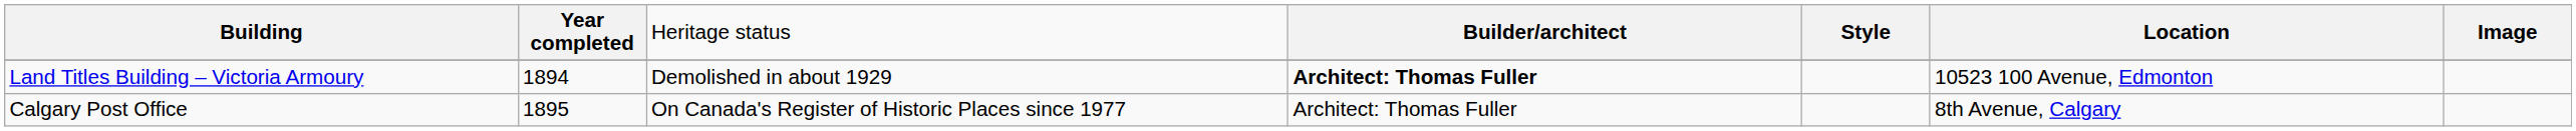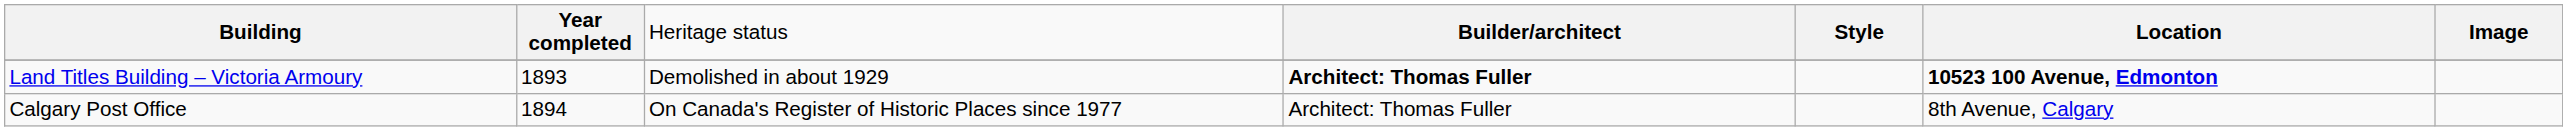 <table class="wikitable" style="margin:1em auto;">
 <tr>
 <th width=20%>Building</th>
 <th width=5%>Year completed</th>
 <td width=25%>Heritage status</td>
 <th width=20%>Builder/architect</th>
 <th width=5%>Style</th>
 <th width=20%>Location</th>
 <th width=5%>Image</th>
 </tr>
 <tr>
 </tr>
 <tr>
 <td><a href='#'>Land Titles Building – Victoria Armoury</a></td>
-<td>1894</td>
+<td>1893</td>
 <td>Demolished in about 1929</td>
 <td><strong>Architect: Thomas Fuller</strong></td>
 <td></td>
-<td>10523 100 Avenue, <a href='#'>Edmonton</a></td>
+<td><strong>10523 100 Avenue, <a href='#'>Edmonton</a></strong></td>
 <td></td>
 </tr>
 <tr>
 <td>Calgary Post Office</td>
-<td>1895</td>
+<td>1894</td>
 <td>On Canada's Register of Historic Places since 1977</td>
 <td>Architect: Thomas Fuller</td>
 <td></td>
 <td>8th Avenue, <a href='#'>Calgary</a></td>
 <td></td>
 </tr>
 </table>
